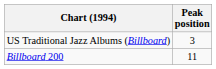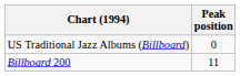 <table class=wikitable>
 <tr>
 <th>Chart (1994)</th>
 <th>Peak<br>position</th>
 </tr>
 <tr>
 <td>US Traditional Jazz Albums (<em><a href='#'>Billboard</a></em>)</td>
-<td align=center>3</td>
+<td align=center>0</td>
 </tr>
 <tr>
 <td><a href='#'><em>Billboard</em> 200</a></td>
 <td align=center>11</td>
 </tr>
 </table>
